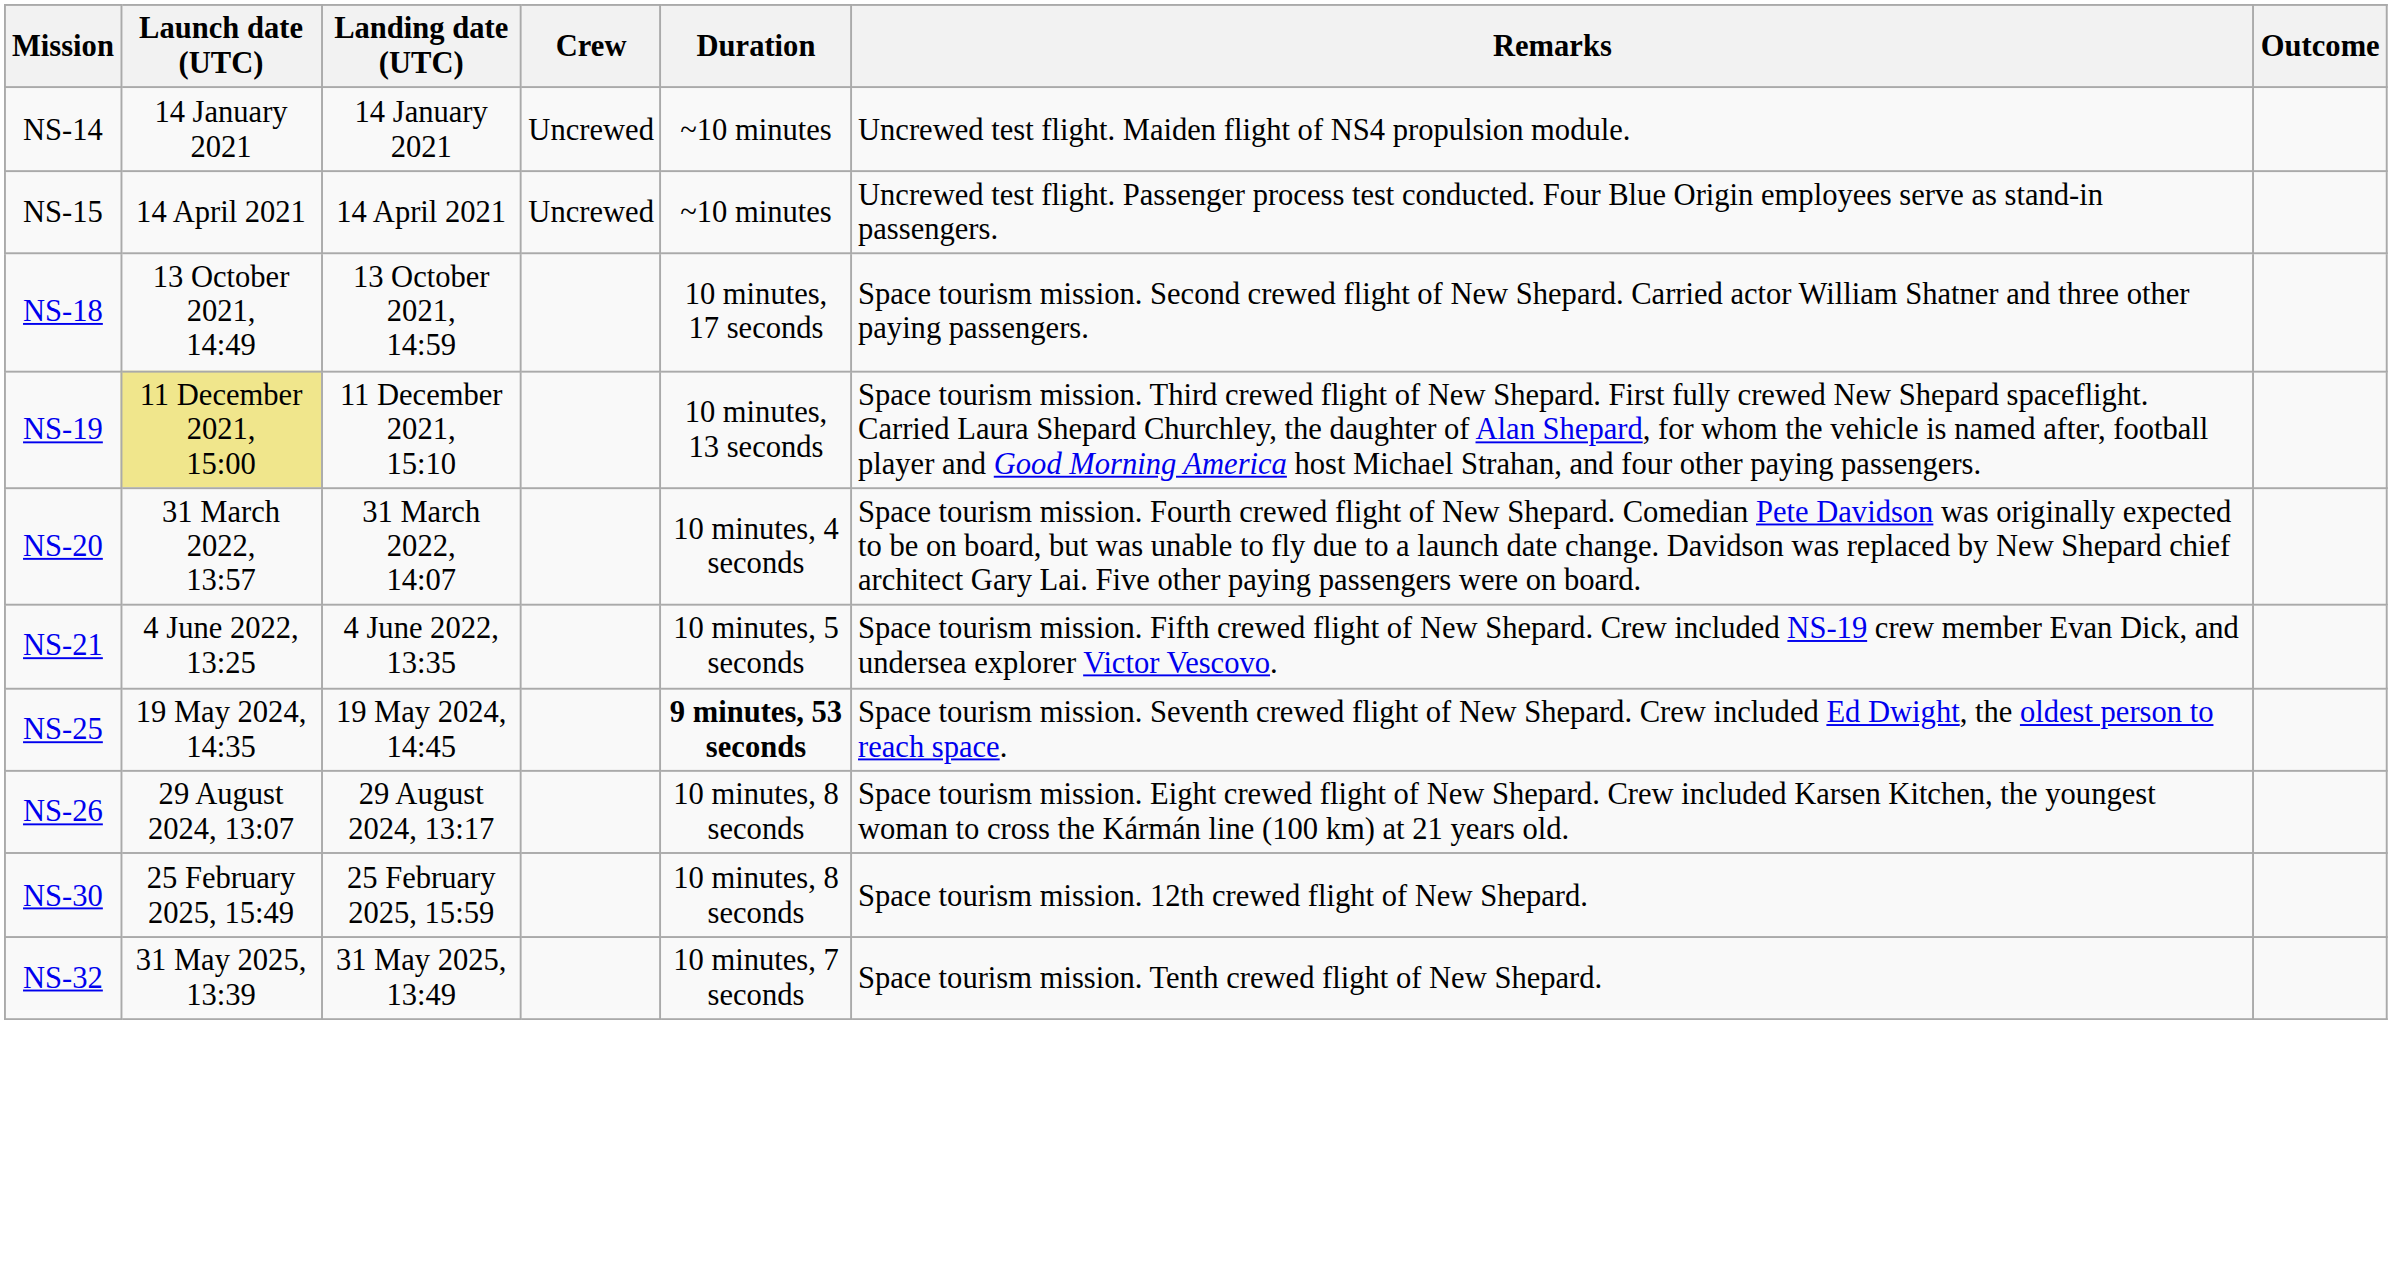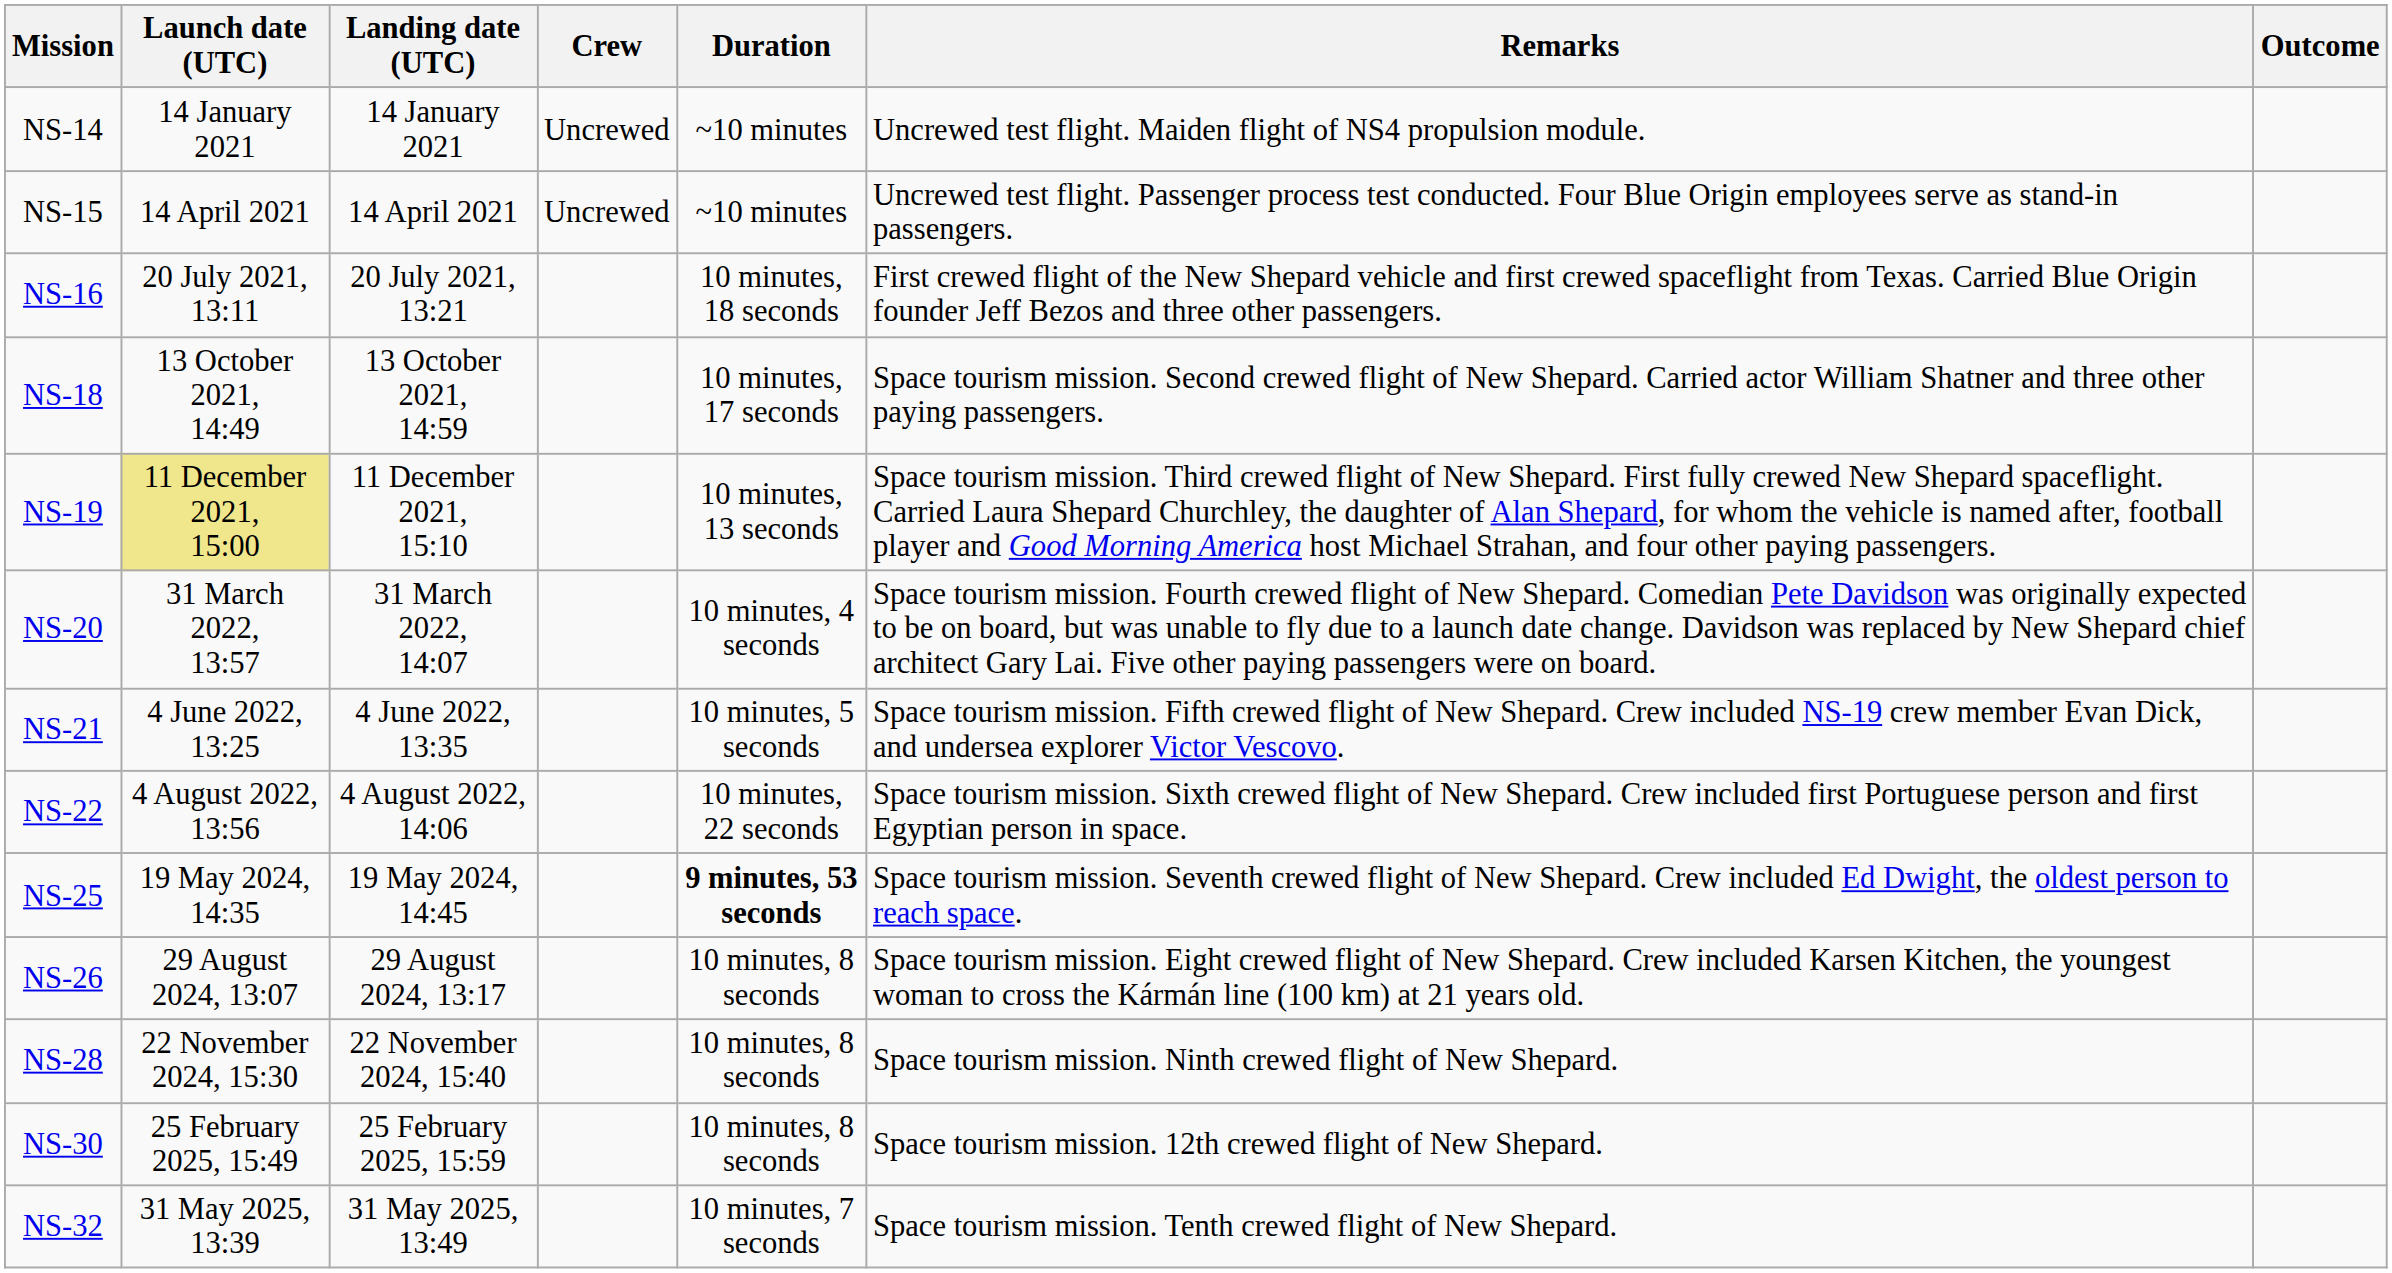 <table class="wikitable" style="text-align:center;">
 <tr>
 <th>Mission</th>
 <th>Launch date (UTC)</th>
 <th>Landing date (UTC)</th>
 <th>Crew</th>
 <th>Duration</th>
 <th>Remarks</th>
 <th>Outcome</th>
 </tr>
 <tr>
 <td>NS-14</td>
 <td>14 January 2021</td>
 <td>14 January 2021</td>
 <td>Uncrewed</td>
 <td>~10 minutes</td>
 <td style="text-align:left">Uncrewed test flight. Maiden flight of NS4 propulsion module.</td>
 <td></td>
 </tr>
 <tr>
 <td>NS-15</td>
 <td>14 April 2021</td>
 <td>14 April 2021</td>
 <td>Uncrewed</td>
 <td>~10 minutes</td>
 <td style="text-align:left">Uncrewed test flight. Passenger process test conducted. Four Blue Origin employees serve as stand-in passengers.</td>
+<td></td>
+</tr>
+<tr>
+<td><a href='#'>NS-16</a></td>
+<td>20 July 2021,<br>13:11</td>
+<td>20 July 2021,<br>13:21</td>
+<td></td>
+<td>10 minutes, 18 seconds</td>
+<td style="text-align:left">First crewed flight of the New Shepard vehicle and first crewed spaceflight from Texas. Carried Blue Origin founder Jeff Bezos and three other passengers.</td>
 <td></td>
 </tr>
 <tr>
 <td><a href='#'>NS-18</a></td>
 <td>13 October 2021,<br>14:49</td>
 <td>13 October 2021,<br>14:59</td>
 <td></td>
 <td>10 minutes, 17 seconds</td>
 <td style="text-align:left">Space tourism mission. Second crewed flight of New Shepard. Carried actor William Shatner and three other paying passengers.</td>
 <td></td>
 </tr>
 <tr>
 <td><a href='#'>NS-19</a></td>
 <td style="background: khaki;">11 December 2021,<br>15:00</td>
 <td>11 December 2021,<br>15:10</td>
 <td></td>
 <td>10 minutes, 13 seconds</td>
 <td style="text-align:left">Space tourism mission. Third crewed flight of New Shepard. First fully crewed New Shepard spaceflight. Carried Laura Shepard Churchley, the daughter of <a href='#'>Alan Shepard</a>, for whom the vehicle is named after, football player and <em><a href='#'>Good Morning America</a></em> host Michael Strahan, and four other paying passengers.</td>
 <td></td>
 </tr>
 <tr>
 <td><a href='#'>NS-20</a></td>
 <td>31 March 2022,<br>13:57</td>
 <td>31 March 2022,<br>14:07</td>
 <td></td>
 <td>10 minutes, 4 seconds</td>
 <td style="text-align:left">Space tourism mission. Fourth crewed flight of New Shepard. Comedian <a href='#'>Pete Davidson</a> was originally expected to be on board, but was unable to fly due to a launch date change. Davidson was replaced by New Shepard chief architect Gary Lai. Five other paying passengers were on board.</td>
 <td></td>
 </tr>
 <tr>
 <td><a href='#'>NS-21</a></td>
 <td>4 June 2022, 13:25</td>
 <td>4 June 2022, 13:35</td>
 <td></td>
 <td>10 minutes, 5 seconds</td>
 <td style="text-align:left">Space tourism mission. Fifth crewed flight of New Shepard. Crew included <a href='#'>NS-19</a> crew member Evan Dick, and undersea explorer <a href='#'>Victor Vescovo</a>.</td>
 <td></td>
 </tr>
 <tr>
+<td><a href='#'>NS-22</a></td>
+<td>4 August 2022, 13:56</td>
+<td>4 August 2022, 14:06</td>
+<td></td>
+<td>10 minutes, 22 seconds</td>
+<td style="text-align:left">Space tourism mission. Sixth crewed flight of New Shepard. Crew included first Portuguese person and first Egyptian person in space.</td>
+<td></td>
+</tr>
+<tr>
 <td><a href='#'>NS-25</a></td>
 <td>19 May 2024, 14:35</td>
 <td>19 May 2024, 14:45</td>
 <td></td>
 <td><strong>9 minutes, 53 seconds</strong></td>
 <td style="text-align:left">Space tourism mission. Seventh crewed flight of New Shepard. Crew included <a href='#'>Ed Dwight</a>, the <a href='#'>oldest person to reach space</a>.</td>
 <td></td>
 </tr>
 <tr>
 <td><a href='#'>NS-26</a></td>
 <td>29 August 2024, 13:07</td>
 <td>29 August 2024, 13:17</td>
 <td></td>
 <td>10 minutes, 8 seconds</td>
 <td style="text-align:left">Space tourism mission. Eight crewed flight of New Shepard. Crew included Karsen Kitchen, the youngest woman to cross the Kármán line (100 km) at 21 years old.</td>
+<td></td>
+</tr>
+<tr>
+<td><a href='#'>NS-28</a></td>
+<td>22 November 2024, 15:30</td>
+<td>22 November 2024, 15:40</td>
+<td></td>
+<td>10 minutes, 8 seconds</td>
+<td style="text-align:left">Space tourism mission. Ninth crewed flight of New Shepard.</td>
 <td></td>
 </tr>
 <tr>
 <td><a href='#'>NS-30</a></td>
 <td>25 February 2025, 15:49</td>
 <td>25 February 2025, 15:59</td>
 <td></td>
 <td>10 minutes, 8 seconds</td>
 <td style="text-align:left">Space tourism mission. 12th crewed flight of New Shepard.</td>
 <td></td>
 </tr>
 <tr>
 <td><a href='#'>NS-32</a></td>
 <td>31 May 2025, 13:39</td>
 <td>31 May 2025, 13:49</td>
 <td></td>
 <td>10 minutes, 7 seconds</td>
 <td style="text-align:left">Space tourism mission. Tenth crewed flight of New Shepard.</td>
 <td></td>
 </tr>
 </table>
